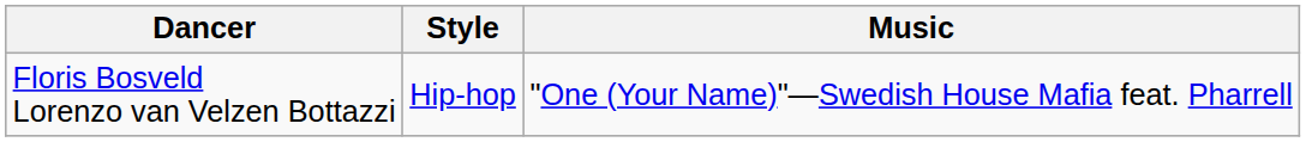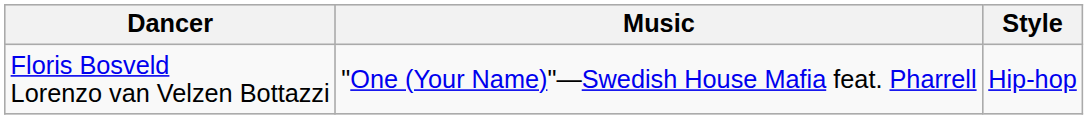 <table class="wikitable">
 <tr>
 <th>Dancer</th>
+<th>Music</th>
 <th>Style</th>
-<th>Music</th>
 </tr>
 <tr>
 <td><a href='#'>Floris Bosveld</a><br>Lorenzo van Velzen Bottazzi</td>
+<td>"<a href='#'>One (Your Name)</a>"—<a href='#'>Swedish House Mafia</a> feat. <a href='#'>Pharrell</a></td>
 <td><a href='#'>Hip-hop</a></td>
-<td>"<a href='#'>One (Your Name)</a>"—<a href='#'>Swedish House Mafia</a> feat. <a href='#'>Pharrell</a></td>
 </tr>
 </table>
